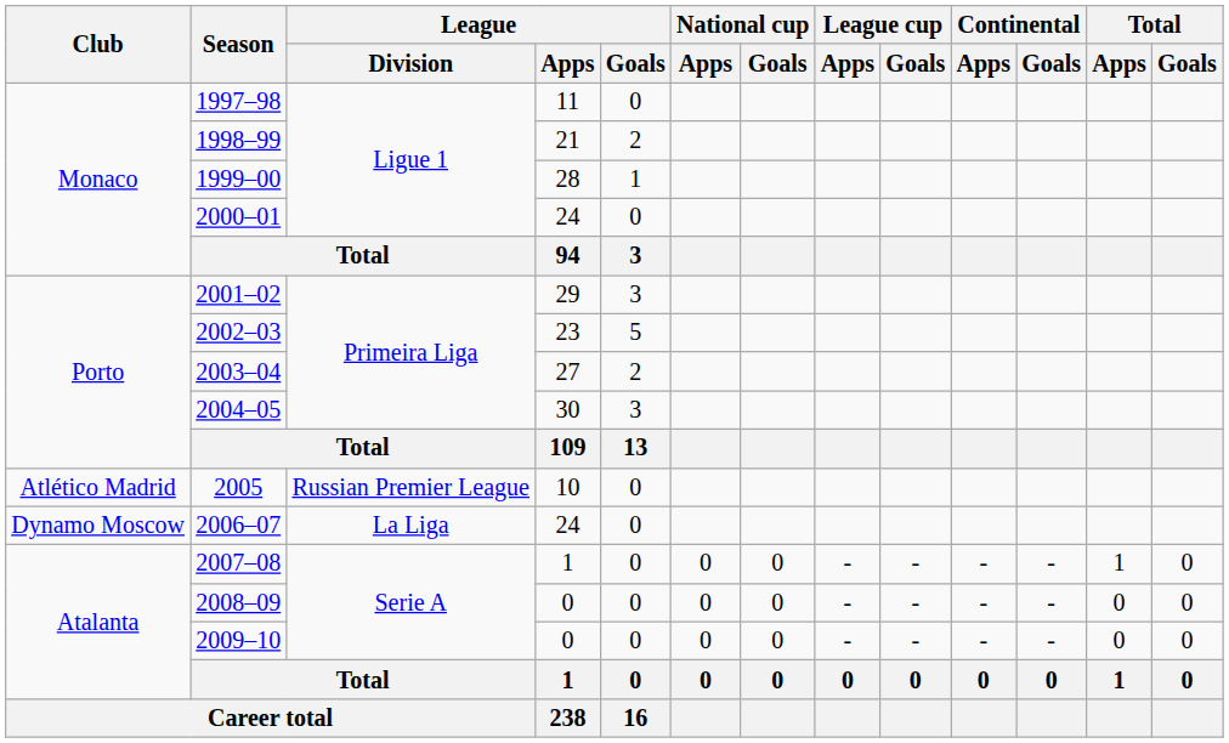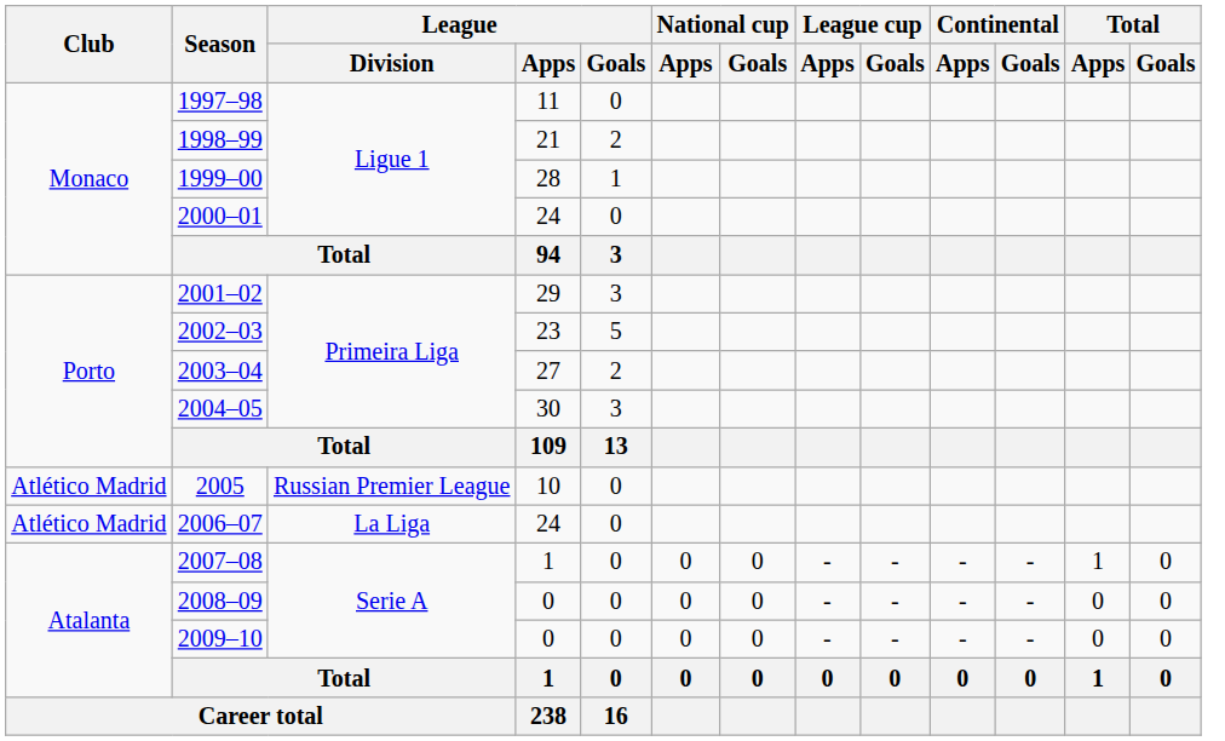 <table class="wikitable" style="text-align:center">
 <tr>
 <th rowspan="2">Club</th>
 <th rowspan="2">Season</th>
 <th colspan="3">League</th>
 <th colspan="2">National cup</th>
 <th colspan="2">League cup</th>
 <th colspan="2">Continental</th>
 <th colspan="2">Total</th>
 </tr>
 <tr>
 <th>Division</th>
 <th>Apps</th>
 <th>Goals</th>
 <th>Apps</th>
 <th>Goals</th>
 <th>Apps</th>
 <th>Goals</th>
 <th>Apps</th>
 <th>Goals</th>
 <th>Apps</th>
 <th>Goals</th>
 </tr>
 <tr>
 <td rowspan="5"><a href='#'>Monaco</a></td>
 <td><a href='#'>1997–98</a></td>
 <td rowspan="4"><a href='#'>Ligue 1</a></td>
 <td>11</td>
 <td>0</td>
 <td></td>
 <td></td>
 <td></td>
 <td></td>
 <td></td>
 <td></td>
 <td></td>
 <td></td>
 </tr>
 <tr>
 <td><a href='#'>1998–99</a></td>
 <td>21</td>
 <td>2</td>
 <td></td>
 <td></td>
 <td></td>
 <td></td>
 <td></td>
 <td></td>
 <td></td>
 <td></td>
 </tr>
 <tr>
 <td><a href='#'>1999–00</a></td>
 <td>28</td>
 <td>1</td>
 <td></td>
 <td></td>
 <td></td>
 <td></td>
 <td></td>
 <td></td>
 <td></td>
 <td></td>
 </tr>
 <tr>
 <td><a href='#'>2000–01</a></td>
 <td>24</td>
 <td>0</td>
 <td></td>
 <td></td>
 <td></td>
 <td></td>
 <td></td>
 <td></td>
 <td></td>
 <td></td>
 </tr>
 <tr>
 <th colspan="2">Total</th>
 <th>94</th>
 <th>3</th>
 <th></th>
 <th></th>
 <th></th>
 <th></th>
 <th></th>
 <th></th>
 <th></th>
 <th></th>
 </tr>
 <tr>
 <td rowspan="5"><a href='#'>Porto</a></td>
 <td><a href='#'>2001–02</a></td>
 <td rowspan="4"><a href='#'>Primeira Liga</a></td>
 <td>29</td>
 <td>3</td>
 <td></td>
 <td></td>
 <td></td>
 <td></td>
 <td></td>
 <td></td>
 <td></td>
 <td></td>
 </tr>
 <tr>
 <td><a href='#'>2002–03</a></td>
 <td>23</td>
 <td>5</td>
 <td></td>
 <td></td>
 <td></td>
 <td></td>
 <td></td>
 <td></td>
 <td></td>
 <td></td>
 </tr>
 <tr>
 <td><a href='#'>2003–04</a></td>
 <td>27</td>
 <td>2</td>
 <td></td>
 <td></td>
 <td></td>
 <td></td>
 <td></td>
 <td></td>
 <td></td>
 <td></td>
 </tr>
 <tr>
 <td><a href='#'>2004–05</a></td>
 <td>30</td>
 <td>3</td>
 <td></td>
 <td></td>
 <td></td>
 <td></td>
 <td></td>
 <td></td>
 <td></td>
 <td></td>
 </tr>
 <tr>
 <th colspan="2">Total</th>
 <th>109</th>
 <th>13</th>
 <th></th>
 <th></th>
 <th></th>
 <th></th>
 <th></th>
 <th></th>
 <th></th>
 <th></th>
 </tr>
 <tr>
 <td><a href='#'>Atlético Madrid</a></td>
 <td><a href='#'>2005</a></td>
 <td><a href='#'>Russian Premier League</a></td>
 <td>10</td>
 <td>0</td>
 <td></td>
 <td></td>
 <td></td>
 <td></td>
 <td></td>
 <td></td>
 <td></td>
 <td></td>
 </tr>
 <tr>
-<td><a href='#'>Dynamo Moscow</a></td>
+<td><a href='#'>Atlético Madrid</a></td>
 <td><a href='#'>2006–07</a></td>
 <td><a href='#'>La Liga</a></td>
 <td>24</td>
 <td>0</td>
 <td></td>
 <td></td>
 <td></td>
 <td></td>
 <td></td>
 <td></td>
 <td></td>
 <td></td>
 </tr>
 <tr>
 <td rowspan="4"><a href='#'>Atalanta</a></td>
 <td><a href='#'>2007–08</a></td>
 <td rowspan="3"><a href='#'>Serie A</a></td>
 <td>1</td>
 <td>0</td>
 <td>0</td>
 <td>0</td>
 <td>-</td>
 <td>-</td>
 <td>-</td>
 <td>-</td>
 <td>1</td>
 <td>0</td>
 </tr>
 <tr>
 <td><a href='#'>2008–09</a></td>
 <td>0</td>
 <td>0</td>
 <td>0</td>
 <td>0</td>
 <td>-</td>
 <td>-</td>
 <td>-</td>
 <td>-</td>
 <td>0</td>
 <td>0</td>
 </tr>
 <tr>
 <td><a href='#'>2009–10</a></td>
 <td>0</td>
 <td>0</td>
 <td>0</td>
 <td>0</td>
 <td>-</td>
 <td>-</td>
 <td>-</td>
 <td>-</td>
 <td>0</td>
 <td>0</td>
 </tr>
 <tr>
 <th colspan="2">Total</th>
 <th>1</th>
 <th>0</th>
 <th>0</th>
 <th>0</th>
 <th>0</th>
 <th>0</th>
 <th>0</th>
 <th>0</th>
 <th>1</th>
 <th>0</th>
 </tr>
 <tr>
 <th colspan="3">Career total</th>
 <th>238</th>
 <th>16</th>
 <th></th>
 <th></th>
 <th></th>
 <th></th>
 <th></th>
 <th></th>
 <th></th>
 <th></th>
 </tr>
 </table>
